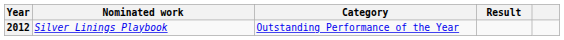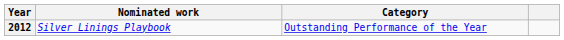 <table class="wikitable plainrowheaders">
 <tr>
 <th scope="col" style="width:5%;">Year</th>
 <th scope="col" style="width:40%;">Nominated work</th>
 <th scope="col" style="width:40%;">Category</th>
-<th scope="col" style="width:10%;">Result</th>
 <th scope="col" style="width:5%;"></th>
 </tr>
 <tr>
 <th scope="row" style="text-align:center;">2012</th>
 <td style="text-align:left;"><em><a href='#'>Silver Linings Playbook</a></em></td>
 <td><a href='#'>Outstanding Performance of the Year</a></td>
-<td></td>
 <td style="text-align:center;"></td>
 </tr>
 </table>
